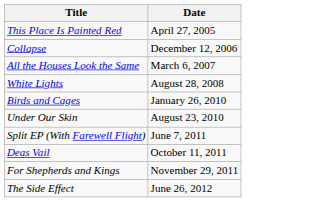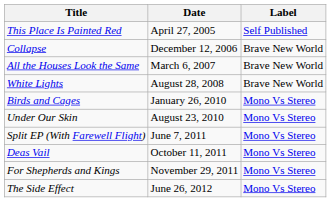 <table class="wikitable">
 <tr>
 <th>Title</th>
 <th>Date</th>
+<th>Label</th>
 </tr>
 <tr>
 <td><em><a href='#'>This Place Is Painted Red</a></em></td>
 <td>April 27, 2005</td>
+<td><a href='#'>Self Published</a></td>
 </tr>
 <tr>
 <td><em><a href='#'>Collapse</a></em></td>
 <td>December 12, 2006</td>
+<td>Brave New World</td>
 </tr>
 <tr>
 <td><em><a href='#'>All the Houses Look the Same</a></em></td>
 <td>March 6, 2007</td>
+<td>Brave New World</td>
 </tr>
 <tr>
 <td><em><a href='#'>White Lights</a></em></td>
 <td>August 28, 2008</td>
+<td>Brave New World</td>
 </tr>
 <tr>
 <td><em><a href='#'>Birds and Cages</a></em></td>
 <td>January 26, 2010</td>
+<td><a href='#'>Mono Vs Stereo</a></td>
 </tr>
 <tr>
 <td><em>Under Our Skin</em></td>
 <td>August 23, 2010</td>
+<td><a href='#'>Mono Vs Stereo</a></td>
 </tr>
 <tr>
 <td><em>Split EP (With <a href='#'>Farewell Flight</a>)</em></td>
 <td>June 7, 2011</td>
+<td><a href='#'>Mono Vs Stereo</a></td>
 </tr>
 <tr>
 <td><em><a href='#'>Deas Vail</a></em></td>
 <td>October 11, 2011</td>
+<td><a href='#'>Mono Vs Stereo</a></td>
 </tr>
 <tr>
 <td><em>For Shepherds and Kings</em></td>
 <td>November 29, 2011</td>
+<td><a href='#'>Mono Vs Stereo</a></td>
 </tr>
 <tr>
 <td><em>The Side Effect</em></td>
 <td>June 26, 2012</td>
+<td><a href='#'>Mono Vs Stereo</a></td>
 </tr>
 </table>
